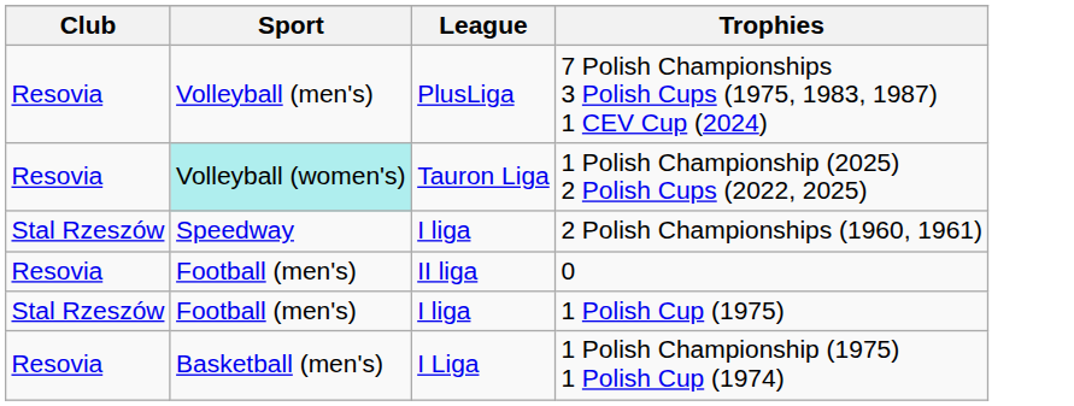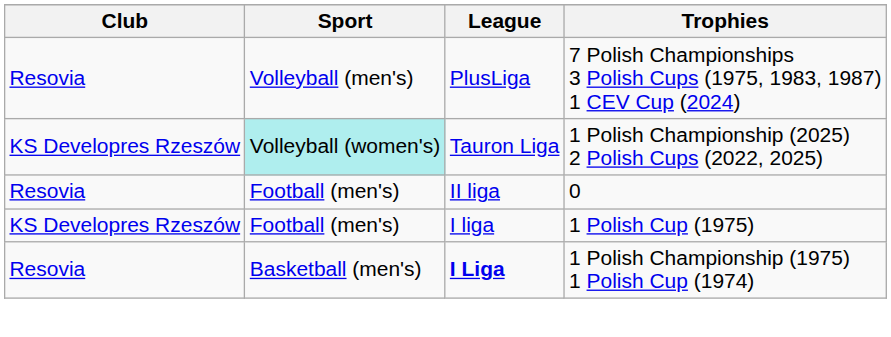 <table class="wikitable sortable">
 <tr>
 </tr>
 <tr>
 <th>Club</th>
 <th>Sport</th>
 <th>League</th>
 <th>Trophies</th>
 </tr>
 <tr>
 <td><a href='#'>Resovia</a></td>
 <td><a href='#'>Volleyball</a> (men's)</td>
 <td><a href='#'>PlusLiga</a></td>
 <td>7 Polish Championships<br>3 <a href='#'>Polish Cups</a> (1975, 1983, 1987)<br>1 <a href='#'>CEV Cup</a> (<a href='#'>2024</a>)</td>
 </tr>
 <tr>
-<td><a href='#'>Resovia</a></td>
+<td><a href='#'>KS Developres Rzeszów</a></td>
 <td style="background: paleturquoise;">Volleyball (women's)</td>
 <td><a href='#'>Tauron Liga</a></td>
 <td>1 Polish Championship (2025)<br>2 <a href='#'>Polish Cups</a> (2022, 2025)</td>
-</tr>
-<tr>
-<td><a href='#'>Stal Rzeszów</a></td>
-<td><a href='#'>Speedway</a></td>
-<td><a href='#'>I liga</a></td>
-<td>2 Polish Championships (1960, 1961)</td>
 </tr>
 <tr>
 <td><a href='#'>Resovia</a></td>
 <td><a href='#'>Football</a> (men's)</td>
 <td><a href='#'>II liga</a></td>
 <td>0</td>
 </tr>
 <tr>
-<td><a href='#'>Stal Rzeszów</a></td>
+<td><a href='#'>KS Developres Rzeszów</a></td>
 <td><a href='#'>Football</a> (men's)</td>
 <td><a href='#'>I liga</a></td>
 <td>1 <a href='#'>Polish Cup</a> (1975)</td>
 </tr>
 <tr>
 <td><a href='#'>Resovia</a></td>
 <td><a href='#'>Basketball</a> (men's)</td>
-<td><a href='#'>I Liga</a></td>
+<td><strong><a href='#'>I Liga</a></strong></td>
 <td>1 Polish Championship (1975)<br>1 <a href='#'>Polish Cup</a> (1974)</td>
 </tr>
 </table>
